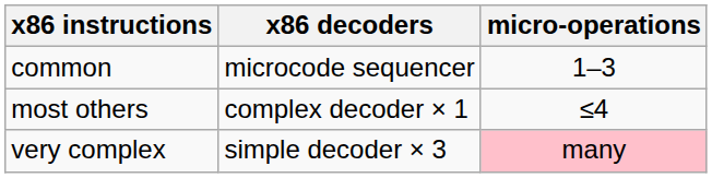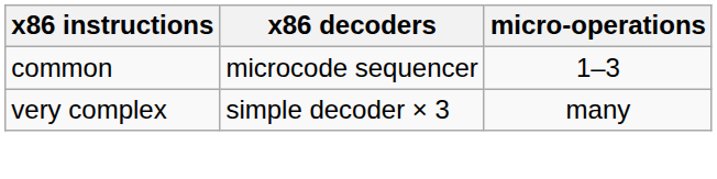 <table class="wikitable">
 <tr>
 <th>x86 instructions</th>
 <th>x86 decoders</th>
 <th style="text-align:center;">micro-operations</th>
 </tr>
 <tr>
 <td>common</td>
 <td>microcode sequencer</td>
 <td style="text-align:center;">1–3</td>
 </tr>
 <tr>
-<td>most others</td>
-<td>complex decoder × 1</td>
-<td style="text-align:center;">≤4</td>
-</tr>
-<tr>
 <td>very complex</td>
 <td>simple decoder × 3</td>
-<td style="background: pink; text-align:center;">many</td>
+<td style="text-align:center;">many</td>
 </tr>
 </table>
